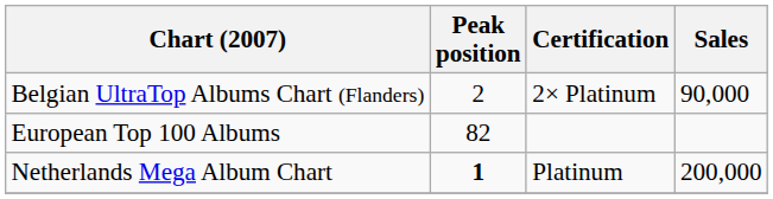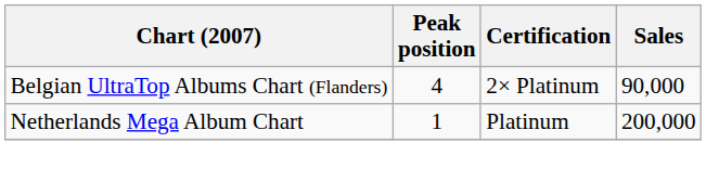 <table class="wikitable sortable">
 <tr>
 <th>Chart (2007)</th>
 <th>Peak<br>position</th>
 <th>Certification</th>
 <th>Sales</th>
 </tr>
 <tr>
 <td align="left">Belgian <a href='#'>UltraTop</a> Albums Chart <small>(Flanders)</small></td>
-<td align="center">2</td>
+<td align="center">4</td>
 <td align="left">2× Platinum</td>
 <td align="left">90,000</td>
 </tr>
 <tr>
-<td align="left">European Top 100 Albums</td>
-<td align="center">82</td>
-<td align="left"></td>
-<td align="left"></td>
-</tr>
-<tr>
 <td align="left">Netherlands <a href='#'>Mega</a> Album Chart</td>
-<td align="center"><strong>1</strong></td>
+<td align="center">1</td>
 <td align="left">Platinum</td>
 <td align="left">200,000</td>
 </tr>
 <tr>
 </tr>
 </table>
